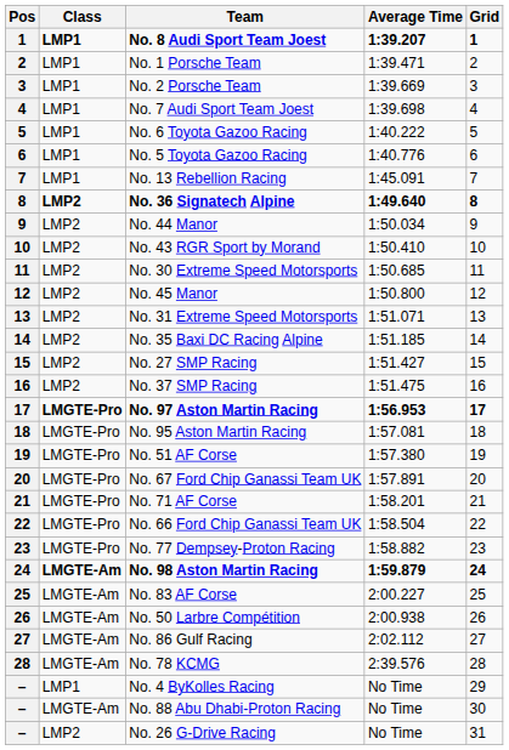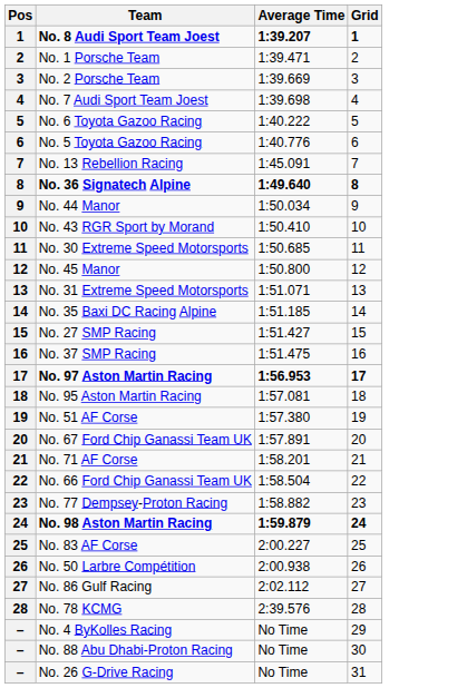 <table class="wikitable">
 <tr>
 <th>Pos</th>
-<th>Class</th>
 <th>Team</th>
 <th>Average Time</th>
 <th>Grid</th>
 </tr>
 <tr>
 <th><strong>1</strong></th>
-<td><strong>LMP1</strong></td>
 <td><strong>No. 8 <a href='#'>Audi Sport Team Joest</a></strong></td>
 <td><strong>1:39.207</strong></td>
 <td><strong>1</strong></td>
 </tr>
 <tr>
 <th>2</th>
-<td>LMP1</td>
 <td>No. 1 <a href='#'>Porsche Team</a></td>
 <td>1:39.471</td>
 <td>2</td>
 </tr>
 <tr>
 <th>3</th>
-<td>LMP1</td>
 <td>No. 2 <a href='#'>Porsche Team</a></td>
 <td>1:39.669</td>
 <td>3</td>
 </tr>
 <tr>
 <th>4</th>
-<td>LMP1</td>
 <td>No. 7 <a href='#'>Audi Sport Team Joest</a></td>
 <td>1:39.698</td>
 <td>4</td>
 </tr>
 <tr>
 <th>5</th>
-<td>LMP1</td>
 <td>No. 6 <a href='#'>Toyota Gazoo Racing</a></td>
 <td>1:40.222</td>
 <td>5</td>
 </tr>
 <tr>
 <th>6</th>
-<td>LMP1</td>
 <td>No. 5 <a href='#'>Toyota Gazoo Racing</a></td>
 <td>1:40.776</td>
 <td>6</td>
 </tr>
 <tr>
 <th>7</th>
-<td>LMP1</td>
 <td>No. 13 <a href='#'>Rebellion Racing</a></td>
 <td>1:45.091</td>
 <td>7</td>
 </tr>
 <tr>
 <th><strong>8</strong></th>
-<td><strong>LMP2</strong></td>
 <td><strong>No. 36 <a href='#'>Signatech</a> <a href='#'>Alpine</a></strong></td>
 <td><strong>1:49.640</strong></td>
 <td><strong>8</strong></td>
 </tr>
 <tr>
 <th>9</th>
-<td>LMP2</td>
 <td>No. 44 <a href='#'>Manor</a></td>
 <td>1:50.034</td>
 <td>9</td>
 </tr>
 <tr>
 <th>10</th>
-<td>LMP2</td>
 <td>No. 43 <a href='#'>RGR Sport by Morand</a></td>
 <td>1:50.410</td>
 <td>10</td>
 </tr>
 <tr>
 <th>11</th>
-<td>LMP2</td>
 <td>No. 30 <a href='#'>Extreme Speed Motorsports</a></td>
 <td>1:50.685</td>
 <td>11</td>
 </tr>
 <tr>
 <th>12</th>
-<td>LMP2</td>
 <td>No. 45 <a href='#'>Manor</a></td>
 <td>1:50.800</td>
 <td>12</td>
 </tr>
 <tr>
 <th>13</th>
-<td>LMP2</td>
 <td>No. 31 <a href='#'>Extreme Speed Motorsports</a></td>
 <td>1:51.071</td>
 <td>13</td>
 </tr>
 <tr>
 <th>14</th>
-<td>LMP2</td>
 <td>No. 35 <a href='#'>Baxi DC Racing</a> <a href='#'>Alpine</a></td>
 <td>1:51.185</td>
 <td>14</td>
 </tr>
 <tr>
 <th>15</th>
-<td>LMP2</td>
 <td>No. 27 <a href='#'>SMP Racing</a></td>
 <td>1:51.427</td>
 <td>15</td>
 </tr>
 <tr>
 <th>16</th>
-<td>LMP2</td>
 <td>No. 37 <a href='#'>SMP Racing</a></td>
 <td>1:51.475</td>
 <td>16</td>
 </tr>
 <tr>
 <th><strong>17</strong></th>
-<td><strong>LMGTE-Pro</strong></td>
 <td><strong>No. 97 <a href='#'>Aston Martin Racing</a></strong></td>
 <td><strong>1:56.953</strong></td>
 <td><strong>17</strong></td>
 </tr>
 <tr>
 <th>18</th>
-<td>LMGTE-Pro</td>
 <td>No. 95 <a href='#'>Aston Martin Racing</a></td>
 <td>1:57.081</td>
 <td>18</td>
 </tr>
 <tr>
 <th>19</th>
-<td>LMGTE-Pro</td>
 <td>No. 51 <a href='#'>AF Corse</a></td>
 <td>1:57.380</td>
 <td>19</td>
 </tr>
 <tr>
 <th>20</th>
-<td>LMGTE-Pro</td>
 <td>No. 67 <a href='#'>Ford Chip Ganassi Team UK</a></td>
 <td>1:57.891</td>
 <td>20</td>
 </tr>
 <tr>
 <th>21</th>
-<td>LMGTE-Pro</td>
 <td>No. 71 <a href='#'>AF Corse</a></td>
 <td>1:58.201</td>
 <td>21</td>
 </tr>
 <tr>
 <th>22</th>
-<td>LMGTE-Pro</td>
 <td>No. 66 <a href='#'>Ford Chip Ganassi Team UK</a></td>
 <td>1:58.504</td>
 <td>22</td>
 </tr>
 <tr>
 <th>23</th>
-<td>LMGTE-Pro</td>
 <td>No. 77 <a href='#'>Dempsey</a>-<a href='#'>Proton Racing</a></td>
 <td>1:58.882</td>
 <td>23</td>
 </tr>
 <tr>
 <th><strong>24</strong></th>
-<td><strong>LMGTE-Am</strong></td>
 <td><strong>No. 98 <a href='#'>Aston Martin Racing</a></strong></td>
 <td><strong>1:59.879</strong></td>
 <td><strong>24</strong></td>
 </tr>
 <tr>
 <th>25</th>
-<td>LMGTE-Am</td>
 <td>No. 83 <a href='#'>AF Corse</a></td>
 <td>2:00.227</td>
 <td>25</td>
 </tr>
 <tr>
 <th>26</th>
-<td>LMGTE-Am</td>
 <td>No. 50 <a href='#'>Larbre Compétition</a></td>
 <td>2:00.938</td>
 <td>26</td>
 </tr>
 <tr>
 <th>27</th>
-<td>LMGTE-Am</td>
 <td>No. 86 Gulf Racing</td>
 <td>2:02.112</td>
 <td>27</td>
 </tr>
 <tr>
 <th>28</th>
-<td>LMGTE-Am</td>
 <td>No. 78 <a href='#'>KCMG</a></td>
 <td>2:39.576</td>
 <td>28</td>
 </tr>
 <tr>
 <th>–</th>
-<td>LMP1</td>
 <td>No. 4 <a href='#'>ByKolles Racing</a></td>
 <td>No Time</td>
 <td>29</td>
 </tr>
 <tr>
 <th>–</th>
-<td>LMGTE-Am</td>
 <td>No. 88 <a href='#'>Abu Dhabi-Proton Racing</a></td>
 <td>No Time</td>
 <td>30</td>
 </tr>
 <tr>
 <th>–</th>
-<td>LMP2</td>
 <td>No. 26 <a href='#'>G-Drive Racing</a></td>
 <td>No Time</td>
 <td>31</td>
 </tr>
 </table>
